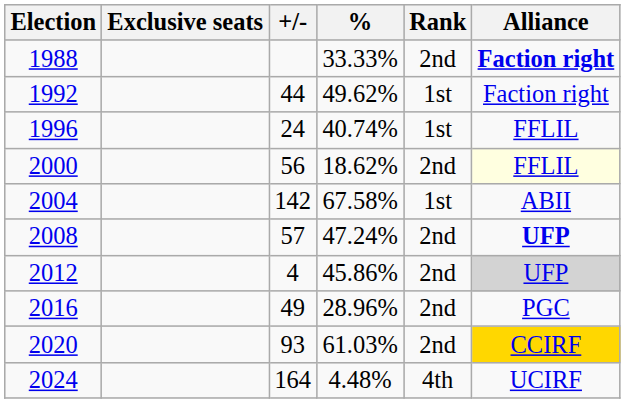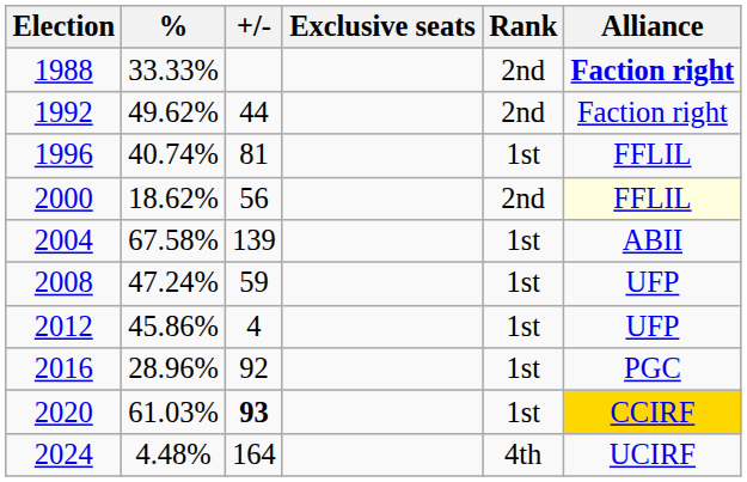 <table class="wikitable" style="text-align:center; font-size:100%; line-height:16px;">
 <tr>
 <th>Election</th>
+<th>%</th>
+<th>+/-</th>
 <th>Exclusive seats</th>
-<th>+/-</th>
-<th>%</th>
 <th>Rank</th>
 <th>Alliance</th>
 </tr>
 <tr>
 <td><a href='#'>1988</a></td>
+<td>33.33%</td>
 <td></td>
 <td></td>
-<td>33.33%</td>
 <td> 2nd</td>
 <td><strong><a href='#'>Faction right</a></strong></td>
 </tr>
 <tr>
 <td><a href='#'>1992</a></td>
+<td>49.62%</td>
+<td> 44</td>
 <td></td>
-<td> 44</td>
-<td>49.62%</td>
-<td> 1st</td>
+<td> 2nd</td>
 <td><a href='#'>Faction right</a></td>
 </tr>
 <tr>
 <td><a href='#'>1996</a></td>
+<td>40.74%</td>
+<td> 81</td>
 <td></td>
-<td> 24</td>
-<td>40.74%</td>
 <td> 1st</td>
 <td><a href='#'>FFLIL</a></td>
 </tr>
 <tr>
 <td><a href='#'>2000</a></td>
+<td>18.62%</td>
+<td> 56</td>
 <td></td>
-<td> 56</td>
-<td>18.62%</td>
 <td> 2nd</td>
 <td style="background: lightyellow;"><a href='#'>FFLIL</a></td>
 </tr>
 <tr>
 <td><a href='#'>2004</a></td>
+<td>67.58%</td>
+<td> 139</td>
 <td></td>
-<td> 142</td>
-<td>67.58%</td>
 <td> 1st</td>
 <td><a href='#'>ABII</a></td>
 </tr>
 <tr>
 <td><a href='#'>2008</a></td>
+<td>47.24%</td>
+<td> 59</td>
 <td></td>
-<td> 57</td>
-<td>47.24%</td>
-<td> 2nd</td>
-<td><strong><a href='#'>UFP</a></strong></td>
+<td> 1st</td>
+<td><a href='#'>UFP</a></td>
 </tr>
 <tr>
 <td><a href='#'>2012</a></td>
+<td>45.86%</td>
+<td> 4</td>
 <td></td>
-<td> 4</td>
-<td>45.86%</td>
-<td> 2nd</td>
-<td style="background: lightgrey;"><a href='#'>UFP</a></td>
+<td> 1st</td>
+<td><a href='#'>UFP</a></td>
 </tr>
 <tr>
 <td><a href='#'>2016</a></td>
+<td>28.96%</td>
+<td> 92</td>
 <td></td>
-<td> 49</td>
-<td>28.96%</td>
-<td> 2nd</td>
+<td> 1st</td>
 <td><a href='#'>PGC</a></td>
 </tr>
 <tr>
 <td><a href='#'>2020</a></td>
+<td>61.03%</td>
+<td><strong> 93</strong></td>
 <td></td>
-<td> 93</td>
-<td>61.03%</td>
-<td> 2nd</td>
+<td> 1st</td>
 <td style="background: gold;"><a href='#'>CCIRF</a></td>
 </tr>
 <tr>
 <td><a href='#'>2024</a></td>
+<td>4.48%</td>
+<td> 164</td>
 <td></td>
-<td> 164</td>
-<td>4.48%</td>
 <td> 4th</td>
 <td><a href='#'>UCIRF</a></td>
 </tr>
 </table>
